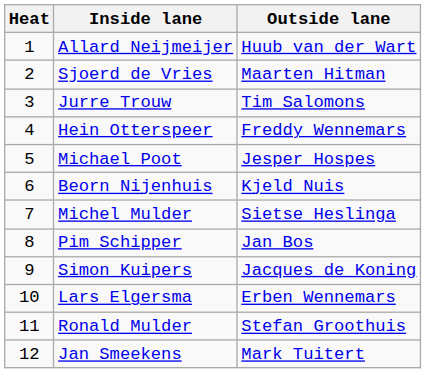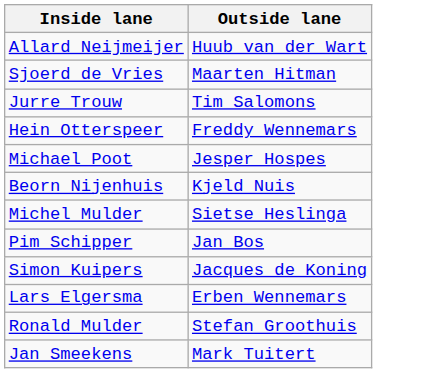 <table class="wikitable">
 <tr>
-<th>Heat</th>
 <th>Inside lane</th>
 <th>Outside lane</th>
 </tr>
 <tr>
-<td align=center>1</td>
 <td><a href='#'>Allard Neijmeijer</a></td>
 <td><a href='#'>Huub van der Wart</a></td>
 </tr>
 <tr>
-<td align=center>2</td>
 <td><a href='#'>Sjoerd de Vries</a></td>
 <td><a href='#'>Maarten Hitman</a></td>
 </tr>
 <tr>
-<td align=center>3</td>
 <td><a href='#'>Jurre Trouw</a></td>
 <td><a href='#'>Tim Salomons</a></td>
 </tr>
 <tr>
-<td align=center>4</td>
 <td><a href='#'>Hein Otterspeer</a></td>
 <td><a href='#'>Freddy Wennemars</a></td>
 </tr>
 <tr>
-<td align=center>5</td>
 <td><a href='#'>Michael Poot</a></td>
 <td><a href='#'>Jesper Hospes</a></td>
 </tr>
 <tr>
-<td align=center>6</td>
 <td><a href='#'>Beorn Nijenhuis</a></td>
 <td><a href='#'>Kjeld Nuis</a></td>
 </tr>
 <tr>
-<td align=center>7</td>
 <td><a href='#'>Michel Mulder</a></td>
 <td><a href='#'>Sietse Heslinga</a></td>
 </tr>
 <tr>
-<td align=center>8</td>
 <td><a href='#'>Pim Schipper</a></td>
 <td><a href='#'>Jan Bos</a></td>
 </tr>
 <tr>
-<td align=center>9</td>
 <td><a href='#'>Simon Kuipers</a></td>
 <td><a href='#'>Jacques de Koning</a></td>
 </tr>
 <tr>
-<td align=center>10</td>
 <td><a href='#'>Lars Elgersma</a></td>
 <td><a href='#'>Erben Wennemars</a></td>
 </tr>
 <tr>
-<td align=center>11</td>
 <td><a href='#'>Ronald Mulder</a></td>
 <td><a href='#'>Stefan Groothuis</a></td>
 </tr>
 <tr>
-<td align=center>12</td>
 <td><a href='#'>Jan Smeekens</a></td>
 <td><a href='#'>Mark Tuitert</a></td>
 </tr>
 </table>
